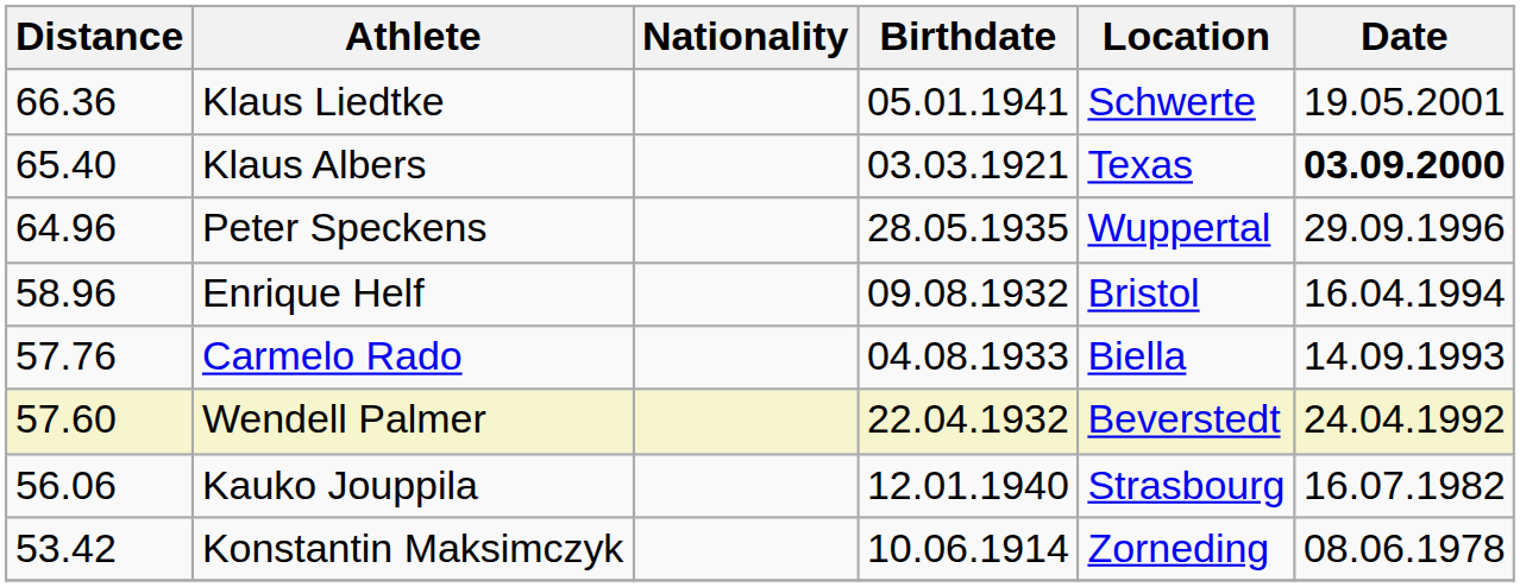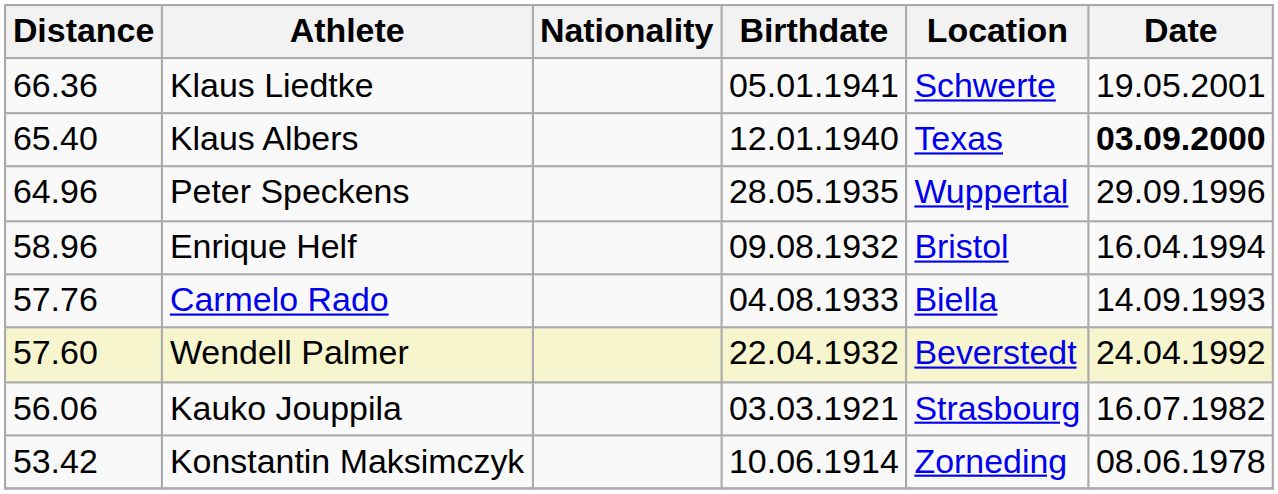 <table class="wikitable">
 <tr>
 <th>Distance</th>
 <th>Athlete</th>
 <th>Nationality</th>
 <th>Birthdate</th>
 <th>Location</th>
 <th>Date</th>
 </tr>
 <tr>
 <td>66.36</td>
 <td>Klaus Liedtke</td>
 <td></td>
 <td>05.01.1941</td>
 <td><a href='#'>Schwerte</a></td>
 <td>19.05.2001</td>
 </tr>
 <tr>
 <td>65.40</td>
 <td>Klaus Albers</td>
 <td></td>
-<td>03.03.1921</td>
+<td>12.01.1940</td>
 <td><a href='#'>Texas</a></td>
 <td><strong>03.09.2000</strong></td>
 </tr>
 <tr>
 <td>64.96</td>
 <td>Peter Speckens</td>
 <td></td>
 <td>28.05.1935</td>
 <td><a href='#'>Wuppertal</a></td>
 <td>29.09.1996</td>
 </tr>
 <tr>
 <td>58.96</td>
 <td>Enrique Helf</td>
 <td></td>
 <td>09.08.1932</td>
 <td><a href='#'>Bristol</a></td>
 <td>16.04.1994</td>
 </tr>
 <tr>
 <td>57.76</td>
 <td><a href='#'>Carmelo Rado</a></td>
 <td></td>
 <td>04.08.1933</td>
 <td><a href='#'>Biella</a></td>
 <td>14.09.1993</td>
 </tr>
 <tr bgcolor=#f6F5CE>
 <td>57.60</td>
 <td>Wendell Palmer</td>
 <td></td>
 <td>22.04.1932</td>
 <td><a href='#'>Beverstedt</a></td>
 <td>24.04.1992</td>
 </tr>
 <tr>
 <td>56.06</td>
 <td>Kauko Jouppila</td>
 <td></td>
-<td>12.01.1940</td>
+<td>03.03.1921</td>
 <td><a href='#'>Strasbourg</a></td>
 <td>16.07.1982</td>
 </tr>
 <tr>
 <td>53.42</td>
 <td>Konstantin Maksimczyk</td>
 <td></td>
 <td>10.06.1914</td>
 <td><a href='#'>Zorneding</a></td>
 <td>08.06.1978</td>
 </tr>
 <tr>
 </tr>
 </table>
